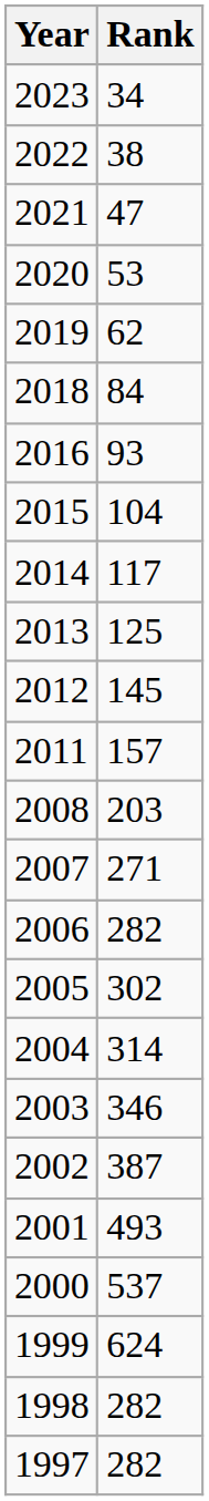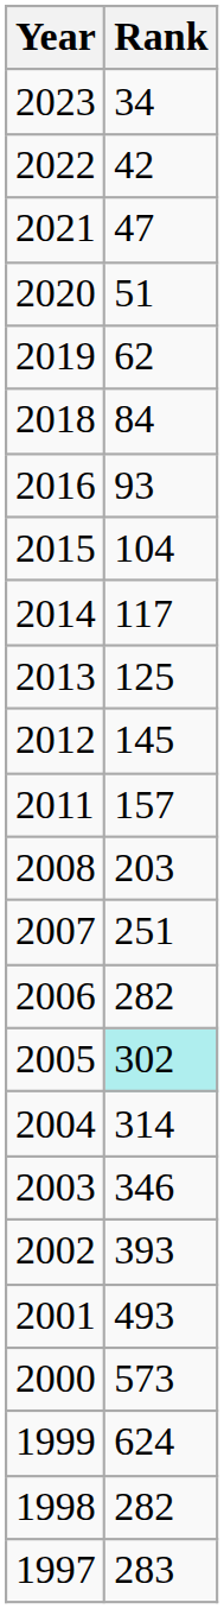 <table class="wikitable">
 <tr>
 <th><strong>Year</strong></th>
 <th><strong>Rank</strong></th>
 </tr>
 <tr>
 <td>2023</td>
 <td>34</td>
 </tr>
 <tr>
 <td>2022</td>
-<td>38</td>
+<td>42</td>
 </tr>
 <tr>
 <td>2021</td>
 <td>47</td>
 </tr>
 <tr>
 <td>2020</td>
-<td>53</td>
+<td>51</td>
 </tr>
 <tr>
 <td>2019</td>
 <td>62</td>
 </tr>
 <tr>
 <td>2018</td>
 <td>84</td>
 </tr>
 <tr>
 <td>2016</td>
 <td>93</td>
 </tr>
 <tr>
 <td>2015</td>
 <td>104</td>
 </tr>
 <tr>
 <td>2014</td>
 <td>117</td>
 </tr>
 <tr>
 <td>2013</td>
 <td>125</td>
 </tr>
 <tr>
 <td>2012</td>
 <td>145</td>
 </tr>
 <tr>
 <td>2011</td>
 <td>157</td>
 </tr>
 <tr>
 <td>2008</td>
 <td>203</td>
 </tr>
 <tr>
 <td>2007</td>
-<td>271</td>
+<td>251</td>
 </tr>
 <tr>
 <td>2006</td>
 <td>282</td>
 </tr>
 <tr>
 <td>2005</td>
-<td>302</td>
+<td style="background: paleturquoise;">302</td>
 </tr>
 <tr>
 <td>2004</td>
 <td>314</td>
 </tr>
 <tr>
 <td>2003</td>
 <td>346</td>
 </tr>
 <tr>
 <td>2002</td>
-<td>387</td>
+<td>393</td>
 </tr>
 <tr>
 <td>2001</td>
 <td>493</td>
 </tr>
 <tr>
 <td>2000</td>
-<td>537</td>
+<td>573</td>
 </tr>
 <tr>
 <td>1999</td>
 <td>624</td>
 </tr>
 <tr>
 <td>1998</td>
 <td>282</td>
 </tr>
 <tr>
 <td>1997</td>
-<td>282</td>
+<td>283</td>
 </tr>
 </table>
